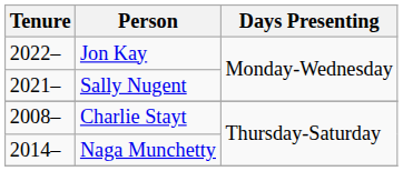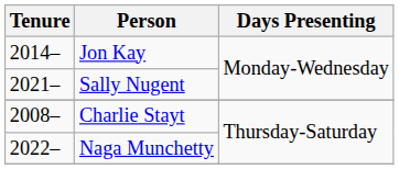 <table class="wikitable">
 <tr>
 <th>Tenure</th>
 <th>Person</th>
 <th>Days Presenting</th>
 </tr>
 <tr>
-<td>2022–</td>
+<td>2014–</td>
 <td><a href='#'>Jon Kay</a></td>
 <td rowspan="2">Monday-Wednesday</td>
 </tr>
 <tr>
 <td>2021–</td>
 <td><a href='#'>Sally Nugent</a></td>
 </tr>
 <tr>
 </tr>
 <tr>
 <td>2008–</td>
 <td><a href='#'>Charlie Stayt</a></td>
 <td rowspan="2">Thursday-Saturday</td>
 </tr>
 <tr>
-<td>2014–</td>
+<td>2022–</td>
 <td><a href='#'>Naga Munchetty</a></td>
 </tr>
 <tr>
 </tr>
 </table>
